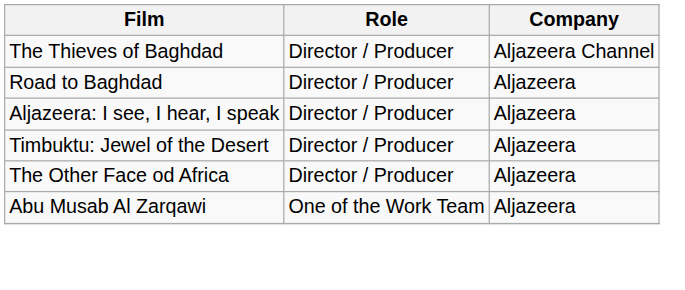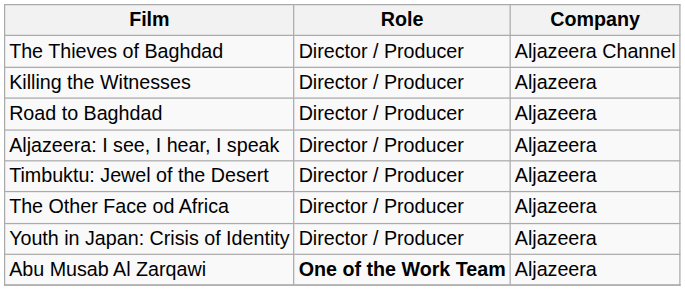 <table class="wikitable">
 <tr>
 <th>Film</th>
 <th>Role</th>
 <th>Company</th>
 </tr>
 <tr>
 <td>The Thieves of Baghdad</td>
 <td>Director / Producer</td>
 <td>Aljazeera Channel</td>
+</tr>
+<tr>
+<td>Killing the Witnesses</td>
+<td>Director / Producer</td>
+<td>Aljazeera</td>
 </tr>
 <tr>
 <td>Road to Baghdad</td>
 <td>Director / Producer</td>
 <td>Aljazeera</td>
 </tr>
 <tr>
 <td>Aljazeera: I see, I hear, I speak</td>
 <td>Director / Producer</td>
 <td>Aljazeera</td>
 </tr>
 <tr>
 <td>Timbuktu: Jewel of the Desert</td>
 <td>Director / Producer</td>
 <td>Aljazeera</td>
 </tr>
 <tr>
 <td>The Other Face od Africa</td>
 <td>Director / Producer</td>
 <td>Aljazeera</td>
 </tr>
 <tr>
+<td>Youth in Japan: Crisis of Identity</td>
+<td>Director / Producer</td>
+<td>Aljazeera</td>
+</tr>
+<tr>
 <td>Abu Musab Al Zarqawi</td>
-<td>One of the Work Team</td>
+<td><strong>One of the Work Team</strong></td>
 <td>Aljazeera</td>
 </tr>
 <tr>
 </tr>
 </table>
